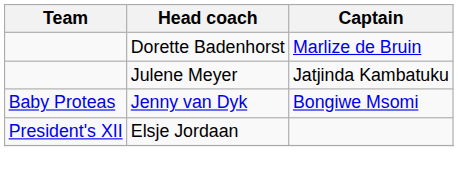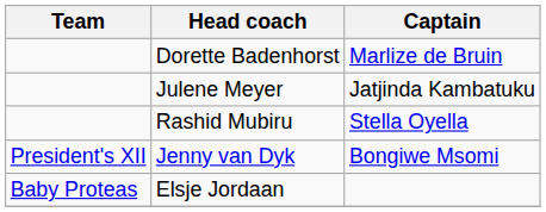 <table class="wikitable collapsible">
 <tr>
 <th>Team</th>
 <th>Head coach</th>
 <th>Captain</th>
 </tr>
 <tr>
 <td></td>
 <td>Dorette Badenhorst</td>
 <td><a href='#'>Marlize de Bruin</a></td>
 </tr>
 <tr>
 <td></td>
 <td>Julene Meyer</td>
 <td>Jatjinda Kambatuku</td>
 </tr>
 <tr>
-<td> <a href='#'>Baby Proteas</a></td>
+<td></td>
+<td>Rashid Mubiru</td>
+<td><a href='#'>Stella Oyella</a></td>
+</tr>
+<tr>
+<td> <a href='#'>President's XII</a></td>
 <td><a href='#'>Jenny van Dyk</a></td>
 <td><a href='#'>Bongiwe Msomi</a></td>
 </tr>
 <tr>
-<td> <a href='#'>President's XII</a></td>
+<td> <a href='#'>Baby Proteas</a></td>
 <td>Elsje Jordaan</td>
 <td></td>
 </tr>
 <tr>
 </tr>
 </table>
